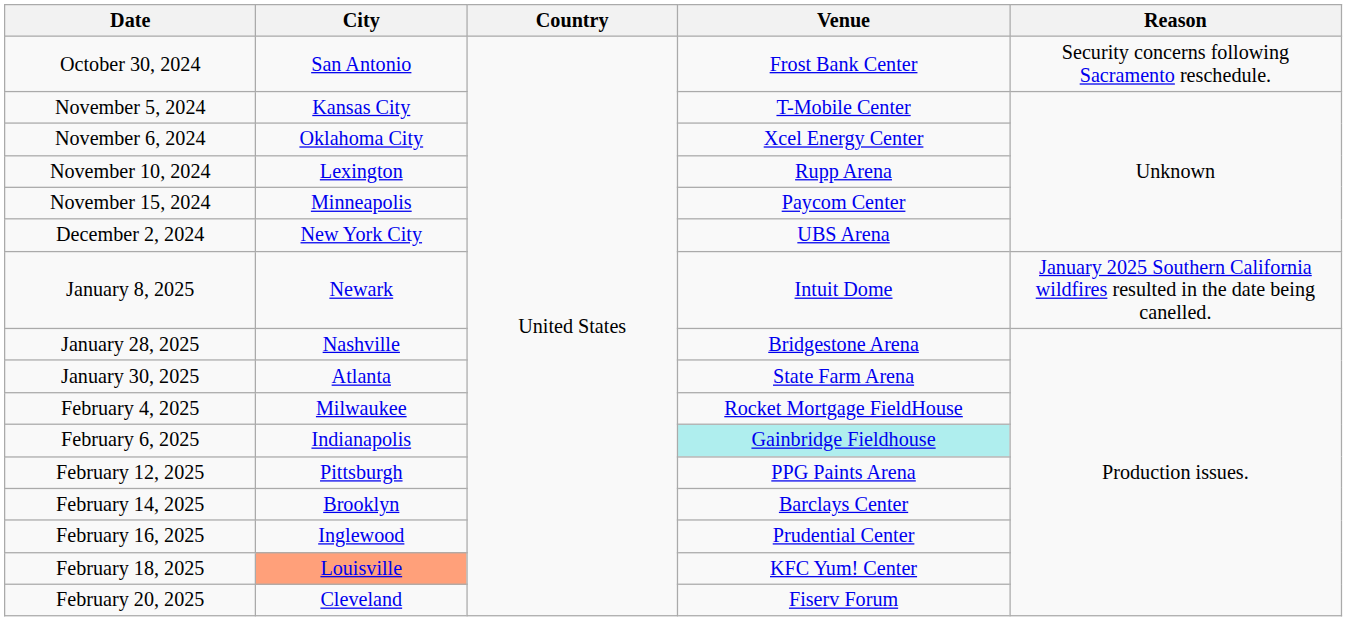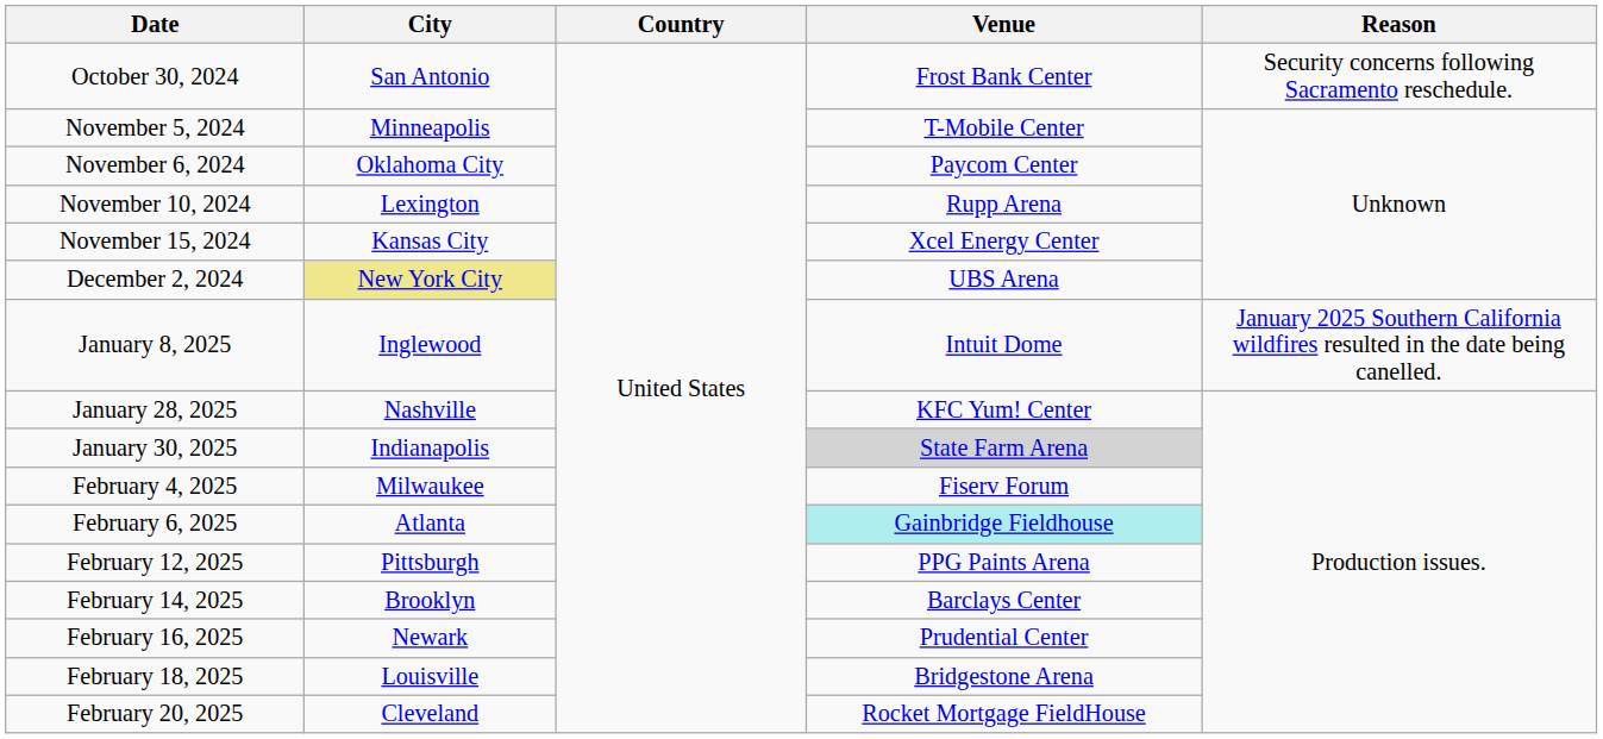 <table class="wikitable plainrowheaders" style="text-align:center;">
 <tr>
 <th scope="col" style="width:12em;">Date</th>
 <th scope="col" style="width:10em;">City</th>
 <th scope="col" style="width:10em;">Country</th>
 <th scope="col" style="width:16em;">Venue</th>
 <th scope="col" style="width:16em;">Reason</th>
 </tr>
 <tr>
 <td>October 30, 2024</td>
 <td><a href='#'>San Antonio</a></td>
 <td rowspan="16">United States</td>
 <td><a href='#'>Frost Bank Center</a></td>
 <td>Security concerns following <a href='#'>Sacramento</a> reschedule.</td>
 </tr>
 <tr>
 <td>November 5, 2024</td>
-<td><a href='#'>Kansas City</a></td>
+<td><a href='#'>Minneapolis</a></td>
 <td><a href='#'>T-Mobile Center</a></td>
 <td rowspan="5">Unknown</td>
 </tr>
 <tr>
 <td>November 6, 2024</td>
 <td><a href='#'>Oklahoma City</a></td>
-<td><a href='#'>Xcel Energy Center</a></td>
+<td><a href='#'>Paycom Center</a></td>
 </tr>
 <tr>
 <td>November 10, 2024</td>
 <td><a href='#'>Lexington</a></td>
 <td><a href='#'>Rupp Arena</a></td>
 </tr>
 <tr>
 <td>November 15, 2024</td>
-<td><a href='#'>Minneapolis</a></td>
-<td><a href='#'>Paycom Center</a></td>
+<td><a href='#'>Kansas City</a></td>
+<td><a href='#'>Xcel Energy Center</a></td>
 </tr>
 <tr>
 <td>December 2, 2024</td>
-<td><a href='#'>New York City</a></td>
+<td style="background: khaki;"><a href='#'>New York City</a></td>
 <td><a href='#'>UBS Arena</a></td>
 </tr>
 <tr>
 <td>January 8, 2025</td>
-<td><a href='#'>Newark</a></td>
+<td><a href='#'>Inglewood</a></td>
 <td><a href='#'>Intuit Dome</a></td>
 <td><a href='#'>January 2025 Southern California wildfires</a> resulted in the date being canelled.</td>
 </tr>
 <tr>
 <td>January 28, 2025</td>
 <td><a href='#'>Nashville</a></td>
-<td><a href='#'>Bridgestone Arena</a></td>
+<td><a href='#'>KFC Yum! Center</a></td>
 <td rowspan="9">Production issues.</td>
 </tr>
 <tr>
 <td>January 30, 2025</td>
-<td><a href='#'>Atlanta</a></td>
-<td><a href='#'>State Farm Arena</a></td>
+<td><a href='#'>Indianapolis</a></td>
+<td style="background: lightgrey;"><a href='#'>State Farm Arena</a></td>
 </tr>
 <tr>
 <td>February 4, 2025</td>
 <td><a href='#'>Milwaukee</a></td>
-<td><a href='#'>Rocket Mortgage FieldHouse</a></td>
+<td><a href='#'>Fiserv Forum</a></td>
 </tr>
 <tr>
 <td>February 6, 2025</td>
-<td><a href='#'>Indianapolis</a></td>
+<td><a href='#'>Atlanta</a></td>
 <td style="background: paleturquoise;"><a href='#'>Gainbridge Fieldhouse</a></td>
 </tr>
 <tr>
 <td>February 12, 2025</td>
 <td><a href='#'>Pittsburgh</a></td>
 <td><a href='#'>PPG Paints Arena</a></td>
 </tr>
 <tr>
 <td>February 14, 2025</td>
 <td><a href='#'>Brooklyn</a></td>
 <td><a href='#'>Barclays Center</a></td>
 </tr>
 <tr>
 <td>February 16, 2025</td>
-<td><a href='#'>Inglewood</a></td>
+<td><a href='#'>Newark</a></td>
 <td><a href='#'>Prudential Center</a></td>
 </tr>
 <tr>
 <td>February 18, 2025</td>
-<td style="background: lightsalmon;"><a href='#'>Louisville</a></td>
-<td><a href='#'>KFC Yum! Center</a></td>
+<td><a href='#'>Louisville</a></td>
+<td><a href='#'>Bridgestone Arena</a></td>
 </tr>
 <tr>
 <td>February 20, 2025</td>
 <td><a href='#'>Cleveland</a></td>
-<td><a href='#'>Fiserv Forum</a></td>
+<td><a href='#'>Rocket Mortgage FieldHouse</a></td>
 </tr>
 </table>
